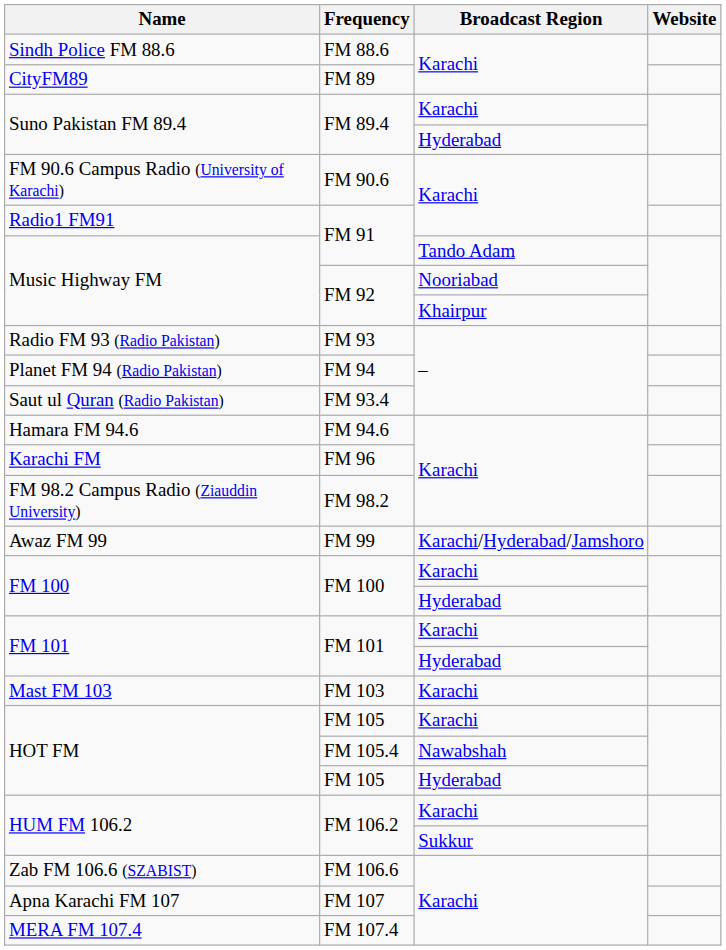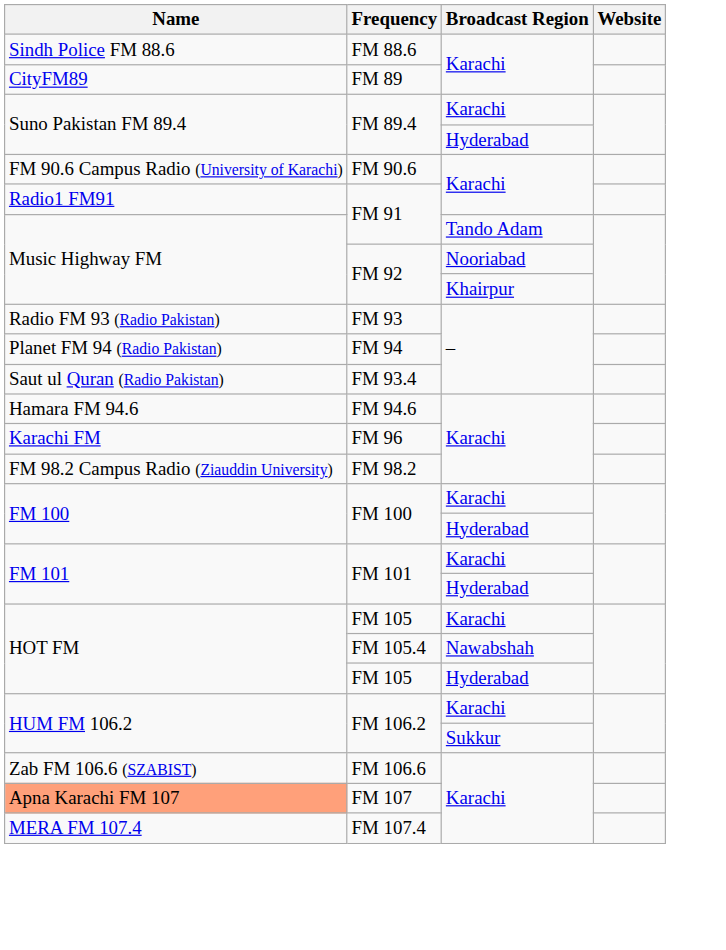 <table class="wikitable">
 <tr>
 <th>Name</th>
 <th>Frequency</th>
 <th>Broadcast Region</th>
 <th>Website</th>
 </tr>
 <tr>
 <td><a href='#'>Sindh Police</a> FM 88.6</td>
 <td>FM 88.6</td>
 <td rowspan="2"><a href='#'>Karachi</a></td>
 <td></td>
 </tr>
 <tr>
 <td><a href='#'>CityFM89</a></td>
 <td>FM 89</td>
 <td></td>
 </tr>
 <tr>
 <td rowspan="2">Suno Pakistan FM 89.4</td>
 <td rowspan="2">FM 89.4</td>
 <td><a href='#'>Karachi</a></td>
 <td rowspan="2"></td>
 </tr>
 <tr>
 <td><a href='#'>Hyderabad</a></td>
 </tr>
 <tr>
 <td>FM 90.6 Campus Radio <small>(<a href='#'>University of Karachi</a>)</small></td>
 <td>FM 90.6</td>
 <td rowspan="2"><a href='#'>Karachi</a></td>
 <td></td>
 </tr>
 <tr>
 <td><a href='#'>Radio1 FM91</a></td>
 <td rowspan="2">FM 91</td>
 <td></td>
 </tr>
 <tr>
 <td rowspan="3">Music Highway FM</td>
 <td><a href='#'>Tando Adam</a></td>
 <td rowspan="3"></td>
 </tr>
 <tr>
 <td rowspan="2">FM 92</td>
 <td><a href='#'>Nooriabad</a></td>
 </tr>
 <tr>
 <td><a href='#'>Khairpur</a></td>
 </tr>
 <tr>
 <td>Radio FM 93 <small>(<a href='#'>Radio Pakistan</a>)</small></td>
 <td>FM 93</td>
 <td rowspan="3">–</td>
 <td></td>
 </tr>
 <tr>
 <td>Planet FM 94 <small>(<a href='#'>Radio Pakistan</a>)</small></td>
 <td>FM 94</td>
 <td></td>
 </tr>
 <tr>
 <td>Saut ul <a href='#'>Quran</a> <small>(<a href='#'>Radio Pakistan</a>)</small></td>
 <td>FM 93.4</td>
 <td></td>
 </tr>
 <tr>
 <td>Hamara FM 94.6</td>
 <td>FM 94.6</td>
 <td rowspan="3"><a href='#'>Karachi</a></td>
 <td></td>
 </tr>
 <tr>
 <td><a href='#'>Karachi FM</a></td>
 <td>FM 96</td>
 <td></td>
 </tr>
 <tr>
 <td>FM 98.2 Campus Radio <small>(<a href='#'>Ziauddin University</a>)</small></td>
 <td>FM 98.2</td>
 <td></td>
 </tr>
 <tr>
-<td>Awaz FM 99</td>
-<td>FM 99</td>
-<td><a href='#'>Karachi</a>/<a href='#'>Hyderabad</a>/<a href='#'>Jamshoro</a></td>
-<td></td>
-</tr>
-<tr>
 <td rowspan="2"><a href='#'>FM 100</a></td>
 <td rowspan="2">FM 100</td>
 <td><a href='#'>Karachi</a></td>
 <td rowspan="2"></td>
 </tr>
 <tr>
 <td><a href='#'>Hyderabad</a></td>
 </tr>
 <tr>
 <td rowspan="2"><a href='#'>FM 101</a></td>
 <td rowspan="2">FM 101</td>
 <td><a href='#'>Karachi</a></td>
 <td rowspan="2"></td>
 </tr>
 <tr>
 <td><a href='#'>Hyderabad</a></td>
-</tr>
-<tr>
-<td><a href='#'>Mast FM 103</a></td>
-<td>FM 103</td>
-<td><a href='#'>Karachi</a></td>
-<td></td>
 </tr>
 <tr>
 <td rowspan="3">HOT FM</td>
 <td>FM 105</td>
 <td><a href='#'>Karachi</a></td>
 <td rowspan="3"></td>
 </tr>
 <tr>
 <td>FM 105.4</td>
 <td><a href='#'>Nawabshah</a></td>
 </tr>
 <tr>
 <td>FM 105</td>
 <td><a href='#'>Hyderabad</a></td>
 </tr>
 <tr>
 <td rowspan="2"><a href='#'>HUM FM</a> 106.2</td>
 <td rowspan="2">FM 106.2</td>
 <td><a href='#'>Karachi</a></td>
 <td rowspan="2"></td>
 </tr>
 <tr>
 <td><a href='#'>Sukkur</a></td>
 </tr>
 <tr>
 <td>Zab FM 106.6 <small>(<a href='#'>SZABIST</a>)</small></td>
 <td>FM 106.6</td>
 <td rowspan="3"><a href='#'>Karachi</a></td>
 <td></td>
 </tr>
 <tr>
-<td>Apna Karachi FM 107</td>
+<td style="background: lightsalmon;">Apna Karachi FM 107</td>
 <td>FM 107</td>
 <td></td>
 </tr>
 <tr>
 <td><a href='#'>MERA FM 107.4</a></td>
 <td>FM 107.4</td>
 <td></td>
 </tr>
 </table>
